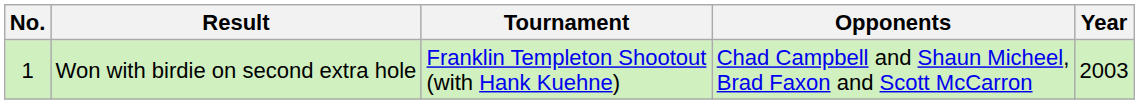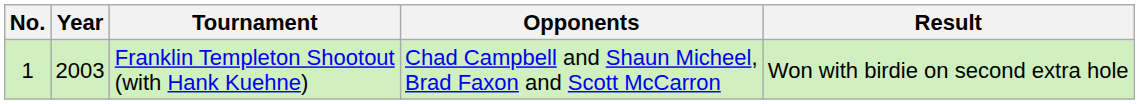 <table class="wikitable" style="font-size:95%;">
 <tr>
 <th>No.</th>
-<th>Result</th>
+<th>Year</th>
 <th>Tournament</th>
 <th>Opponents</th>
-<th>Year</th>
+<th>Result</th>
 </tr>
 <tr style="background:#D0F0C0;">
 <td align=center>1</td>
-<td>Won with birdie on second extra hole</td>
+<td>2003</td>
 <td><a href='#'>Franklin Templeton Shootout</a><br>(with  <a href='#'>Hank Kuehne</a>)</td>
 <td> <a href='#'>Chad Campbell</a> and  <a href='#'>Shaun Micheel</a>,<br> <a href='#'>Brad Faxon</a> and  <a href='#'>Scott McCarron</a></td>
-<td>2003</td>
+<td>Won with birdie on second extra hole</td>
 </tr>
 </table>
